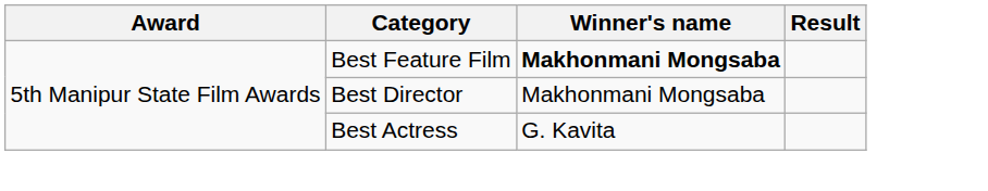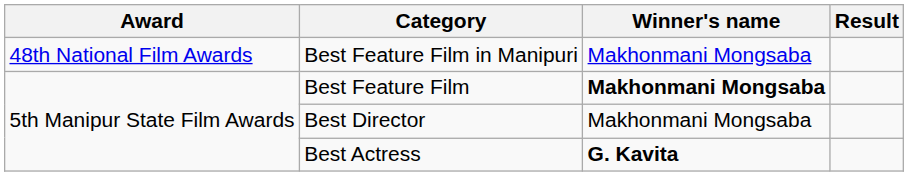 <table class="wikitable sortable">
 <tr>
 <th>Award</th>
 <th>Category</th>
 <th>Winner's name</th>
 <th>Result</th>
+</tr>
+<tr>
+<td><a href='#'>48th National Film Awards</a></td>
+<td>Best Feature Film in Manipuri</td>
+<td><a href='#'>Makhonmani Mongsaba</a></td>
+<td></td>
 </tr>
 <tr>
 <td rowspan="3">5th Manipur State Film Awards</td>
 <td>Best Feature Film</td>
 <td><strong>Makhonmani Mongsaba</strong></td>
 <td></td>
 </tr>
 <tr>
 <td>Best Director</td>
 <td>Makhonmani Mongsaba</td>
 <td></td>
 </tr>
 <tr>
 <td>Best Actress</td>
-<td>G. Kavita</td>
+<td><strong>G. Kavita</strong></td>
 <td></td>
 </tr>
 </table>
